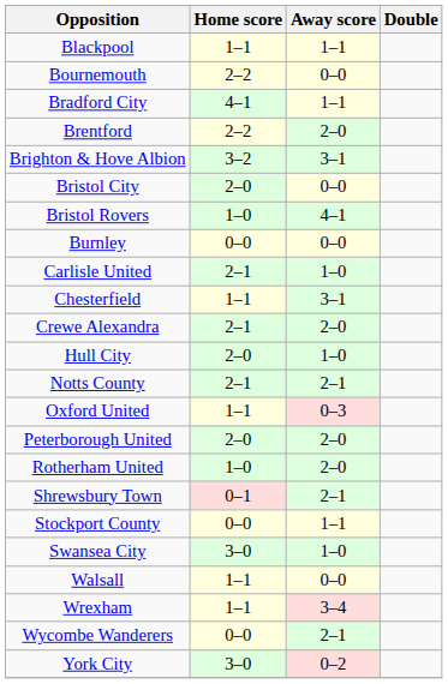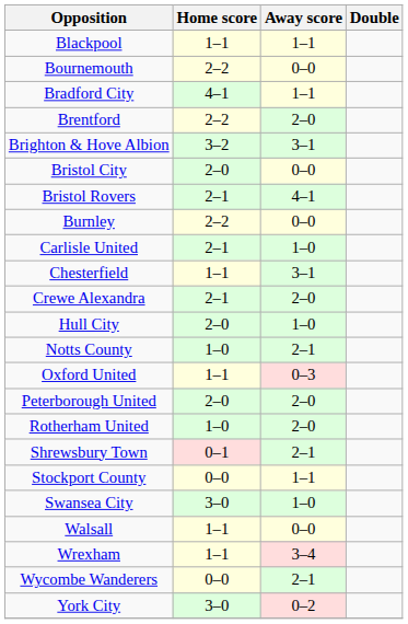 <table class="wikitable" style="text-align: center;">
 <tr>
 <th>Opposition</th>
 <th>Home score</th>
 <th>Away score</th>
 <th>Double</th>
 </tr>
 <tr>
 <td><a href='#'>Blackpool</a></td>
 <td style="background:#ffd;">1–1</td>
 <td style="background:#ffd;">1–1</td>
 <td></td>
 </tr>
 <tr>
 <td><a href='#'>Bournemouth</a></td>
 <td style="background:#ffd;">2–2</td>
 <td style="background:#ffd;">0–0</td>
 <td></td>
 </tr>
 <tr>
 <td><a href='#'>Bradford City</a></td>
 <td style="background:#dfd; text-align:center;">4–1</td>
 <td style="background:#ffd;">1–1</td>
 <td></td>
 </tr>
 <tr>
 <td><a href='#'>Brentford</a></td>
 <td style="background:#ffd;">2–2</td>
 <td style="background:#dfd; text-align:center;">2–0</td>
 <td></td>
 </tr>
 <tr>
 <td><a href='#'>Brighton & Hove Albion</a></td>
 <td style="background:#dfd; text-align:center;">3–2</td>
 <td style="background:#dfd; text-align:center;">3–1</td>
 <td></td>
 </tr>
 <tr>
 <td><a href='#'>Bristol City</a></td>
 <td style="background:#dfd; text-align:center;">2–0</td>
 <td style="background:#ffd;">0–0</td>
 <td></td>
 </tr>
 <tr>
 <td><a href='#'>Bristol Rovers</a></td>
-<td style="background:#dfd; text-align:center;">1–0</td>
+<td style="background:#dfd; text-align:center;">2–1</td>
 <td style="background:#dfd; text-align:center;">4–1</td>
 <td></td>
 </tr>
 <tr>
 <td><a href='#'>Burnley</a></td>
-<td style="background:#ffd;">0–0</td>
+<td style="background:#ffd;">2–2</td>
 <td style="background:#ffd;">0–0</td>
 <td></td>
 </tr>
 <tr>
 <td><a href='#'>Carlisle United</a></td>
 <td style="background:#dfd; text-align:center;">2–1</td>
 <td style="background:#dfd; text-align:center;">1–0</td>
 <td></td>
 </tr>
 <tr>
 <td><a href='#'>Chesterfield</a></td>
 <td style="background:#ffd;">1–1</td>
 <td style="background:#dfd; text-align:center;">3–1</td>
 <td></td>
 </tr>
 <tr>
 <td><a href='#'>Crewe Alexandra</a></td>
 <td style="background:#dfd; text-align:center;">2–1</td>
 <td style="background:#dfd; text-align:center;">2–0</td>
 <td></td>
 </tr>
 <tr>
 <td><a href='#'>Hull City</a></td>
 <td style="background:#dfd; text-align:center;">2–0</td>
 <td style="background:#dfd; text-align:center;">1–0</td>
 <td></td>
 </tr>
 <tr>
 <td><a href='#'>Notts County</a></td>
-<td style="background:#dfd; text-align:center;">2–1</td>
+<td style="background:#dfd; text-align:center;">1–0</td>
 <td style="background:#dfd; text-align:center;">2–1</td>
 <td></td>
 </tr>
 <tr>
 <td><a href='#'>Oxford United</a></td>
 <td style="background:#ffd;">1–1</td>
 <td style="background:#fdd;">0–3</td>
 <td></td>
 </tr>
 <tr>
 <td><a href='#'>Peterborough United</a></td>
 <td style="background:#dfd; text-align:center;">2–0</td>
 <td style="background:#dfd; text-align:center;">2–0</td>
 <td></td>
 </tr>
 <tr>
 <td><a href='#'>Rotherham United</a></td>
 <td style="background:#dfd; text-align:center;">1–0</td>
 <td style="background:#dfd; text-align:center;">2–0</td>
 <td></td>
 </tr>
 <tr>
 <td><a href='#'>Shrewsbury Town</a></td>
 <td style="background:#fdd;">0–1</td>
 <td style="background:#dfd; text-align:center;">2–1</td>
 <td></td>
 </tr>
 <tr>
 <td><a href='#'>Stockport County</a></td>
 <td style="background:#ffd;">0–0</td>
 <td style="background:#ffd;">1–1</td>
 <td></td>
 </tr>
 <tr>
 <td><a href='#'>Swansea City</a></td>
 <td style="background:#dfd; text-align:center;">3–0</td>
 <td style="background:#dfd; text-align:center;">1–0</td>
 <td></td>
 </tr>
 <tr>
 <td><a href='#'>Walsall</a></td>
 <td style="background:#ffd;">1–1</td>
 <td style="background:#ffd;">0–0</td>
 <td></td>
 </tr>
 <tr>
 <td><a href='#'>Wrexham</a></td>
 <td style="background:#ffd;">1–1</td>
 <td style="background:#fdd;">3–4</td>
 <td></td>
 </tr>
 <tr>
 <td><a href='#'>Wycombe Wanderers</a></td>
 <td style="background:#ffd;">0–0</td>
 <td style="background:#dfd; text-align:center;">2–1</td>
 <td></td>
 </tr>
 <tr>
 <td><a href='#'>York City</a></td>
 <td style="background:#dfd; text-align:center;">3–0</td>
 <td style="background:#fdd;">0–2</td>
 <td></td>
 </tr>
 <tr>
 </tr>
 </table>
